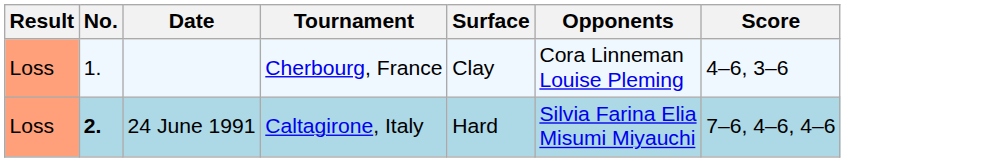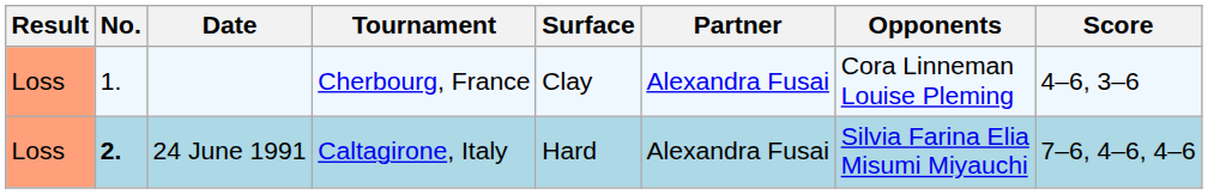 <table class="wikitable" style="font-size:97%">
 <tr>
 <th>Result</th>
 <th>No.</th>
 <th>Date</th>
 <th>Tournament</th>
 <th>Surface</th>
+<th>Partner</th>
 <th>Opponents</th>
 <th>Score</th>
 </tr>
 <tr style="background:#f0f8ff;">
 <td style="background:#ffa07a;">Loss</td>
 <td>1.</td>
 <td></td>
 <td><a href='#'>Cherbourg</a>, France</td>
 <td>Clay</td>
+<td> <a href='#'>Alexandra Fusai</a></td>
 <td> Cora Linneman <br>  <a href='#'>Louise Pleming</a></td>
 <td>4–6, 3–6</td>
 </tr>
 <tr style="background:lightblue;">
 <td style="background:#ffa07a;">Loss</td>
 <td><strong>2.</strong></td>
 <td>24 June 1991</td>
 <td><a href='#'>Caltagirone</a>, Italy</td>
 <td>Hard</td>
+<td> Alexandra Fusai</td>
 <td> <a href='#'>Silvia Farina Elia</a> <br>  <a href='#'>Misumi Miyauchi</a></td>
 <td>7–6, 4–6, 4–6</td>
 </tr>
 </table>
